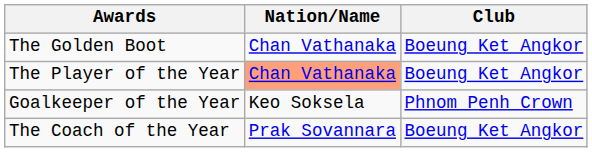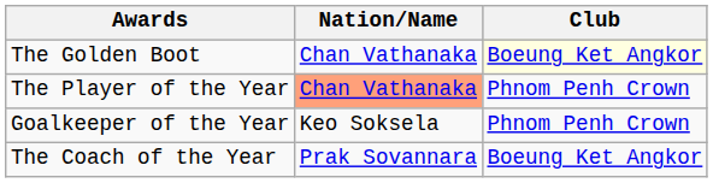 <table class="wikitable" style="font-size: 95%;">
 <tr>
 <th>Awards</th>
 <th>Nation/Name</th>
 <th>Club</th>
 </tr>
 <tr>
 <td>The Golden Boot</td>
 <td> <a href='#'>Chan Vathanaka</a></td>
-<td><a href='#'>Boeung Ket Angkor</a></td>
+<td style="background: lightyellow;"><a href='#'>Boeung Ket Angkor</a></td>
 </tr>
 <tr>
 <td>The Player of the Year</td>
 <td style="background: lightsalmon;"> <a href='#'>Chan Vathanaka</a></td>
-<td><a href='#'>Boeung Ket Angkor</a></td>
+<td><a href='#'>Phnom Penh Crown</a></td>
 </tr>
 <tr>
 <td>Goalkeeper of the Year</td>
 <td> Keo Soksela</td>
 <td><a href='#'>Phnom Penh Crown</a></td>
 </tr>
 <tr>
 <td>The Coach of the Year</td>
 <td> <a href='#'>Prak Sovannara</a></td>
 <td><a href='#'>Boeung Ket Angkor</a></td>
 </tr>
 </table>
